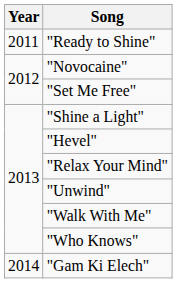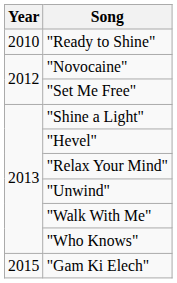 <table class="wikitable">
 <tr>
 <th>Year</th>
 <th>Song</th>
 </tr>
 <tr>
-<td>2011</td>
+<td>2010</td>
 <td>"Ready to Shine"</td>
 </tr>
 <tr>
 <td rowspan="2">2012</td>
 <td>"Novocaine"</td>
 </tr>
 <tr>
 <td>"Set Me Free"</td>
 </tr>
 <tr>
 <td rowspan="6">2013</td>
 <td>"Shine a Light"</td>
 </tr>
 <tr>
 <td>"Hevel"</td>
 </tr>
 <tr>
 <td>"Relax Your Mind"</td>
 </tr>
 <tr>
 <td>"Unwind"</td>
 </tr>
 <tr>
 <td>"Walk With Me"</td>
 </tr>
 <tr>
 <td>"Who Knows"</td>
 </tr>
 <tr>
-<td>2014</td>
+<td>2015</td>
 <td>"Gam Ki Elech"</td>
 </tr>
 </table>
